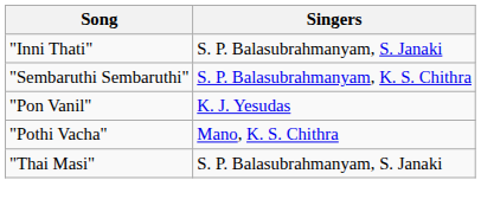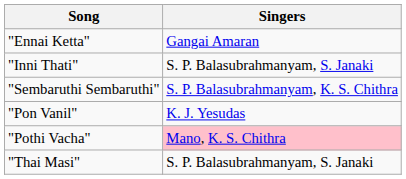 <table class="wikitable" style="font-size:95%;">
 <tr>
 <th>Song</th>
 <th>Singers</th>
+</tr>
+<tr>
+<td>"Ennai Ketta"</td>
+<td><a href='#'>Gangai Amaran</a></td>
 </tr>
 <tr>
 <td>"Inni Thati"</td>
 <td>S. P. Balasubrahmanyam, <a href='#'>S. Janaki</a></td>
 </tr>
 <tr>
 <td>"Sembaruthi Sembaruthi"</td>
 <td><a href='#'>S. P. Balasubrahmanyam</a>, <a href='#'>K. S. Chithra</a></td>
 </tr>
 <tr>
 <td>"Pon Vanil"</td>
 <td><a href='#'>K. J. Yesudas</a></td>
 </tr>
 <tr>
 <td>"Pothi Vacha"</td>
-<td><a href='#'>Mano</a>, <a href='#'>K. S. Chithra</a></td>
+<td style="background: pink;"><a href='#'>Mano</a>, <a href='#'>K. S. Chithra</a></td>
 </tr>
 <tr>
 <td>"Thai Masi"</td>
 <td>S. P. Balasubrahmanyam, S. Janaki</td>
 </tr>
 </table>
